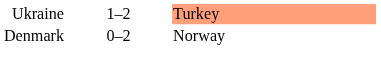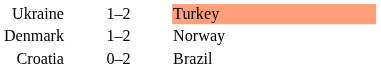 <table style="text-align:center">
 <tr>
 <th width=200></th>
 <th width=100></th>
 <th width=200></th>
 </tr>
 <tr>
 <td align=right>Ukraine</td>
 <td>1–2</td>
 <td align=left style="background: lightsalmon;">Turkey</td>
 </tr>
 <tr>
 <td align=right>Denmark</td>
+<td>1–2</td>
+<td align=left>Norway</td>
+</tr>
+<tr>
+<td align=right>Croatia</td>
 <td>0–2</td>
-<td align=left>Norway</td>
+<td align=left>Brazil</td>
 </tr>
 <tr>
 </tr>
 </table>
